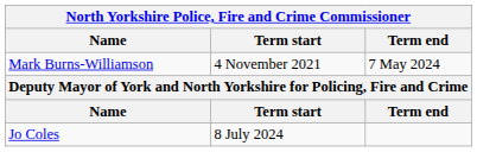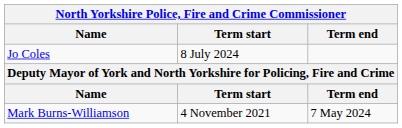 <table class="wikitable">
 <tr>
 <th colspan="3"><a href='#'>North Yorkshire Police, Fire and Crime Commissioner</a></th>
+</tr>
+<tr>
+<th>Name</th>
+<th>Term start</th>
+<th>Term end</th>
+</tr>
+<tr>
+<td><a href='#'>Jo Coles</a></td>
+<td>8 July 2024</td>
+<td></td>
+</tr>
+<tr>
+<th colspan="3">Deputy Mayor of York and North Yorkshire for Policing, Fire and Crime</th>
 </tr>
 <tr>
 <th>Name</th>
 <th>Term start</th>
 <th>Term end</th>
 </tr>
 <tr>
 <td><a href='#'>Mark Burns-Williamson</a></td>
 <td>4 November 2021</td>
 <td>7 May 2024</td>
 </tr>
-<tr>
-<th colspan="3">Deputy Mayor of York and North Yorkshire for Policing, Fire and Crime</th>
-</tr>
-<tr>
-<th>Name</th>
-<th>Term start</th>
-<th>Term end</th>
-</tr>
-<tr>
-<td><a href='#'>Jo Coles</a></td>
-<td>8 July 2024</td>
-<td></td>
-</tr>
 </table>
